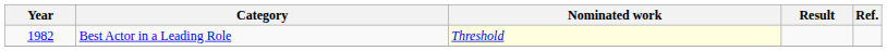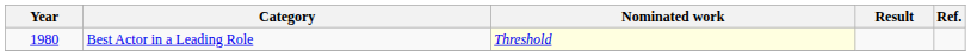 <table class=wikitable>
 <tr>
 <th scope="col" style="width:5em;">Year</th>
 <th scope="col" style="width:28em;">Category</th>
 <th scope="col" style="width:25em;">Nominated work</th>
 <th scope="col" style="width:5em;">Result</th>
 <th>Ref.</th>
 </tr>
 <tr>
-<td style="text-align:center;"><a href='#'>1982</a></td>
+<td style="text-align:center;"><a href='#'>1980</a></td>
 <td><a href='#'>Best Actor in a Leading Role</a></td>
 <td style="background: lightyellow;"><em><a href='#'>Threshold</a></em></td>
 <td></td>
 <td align="center"></td>
 </tr>
 <tr>
 </tr>
 </table>
